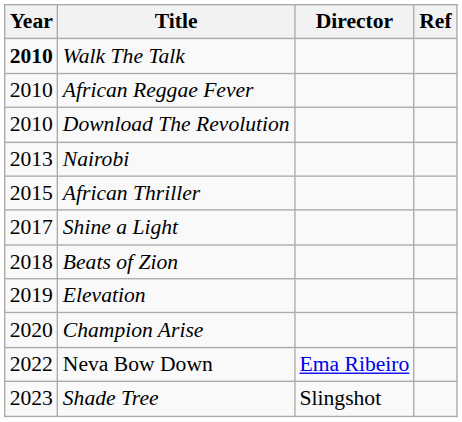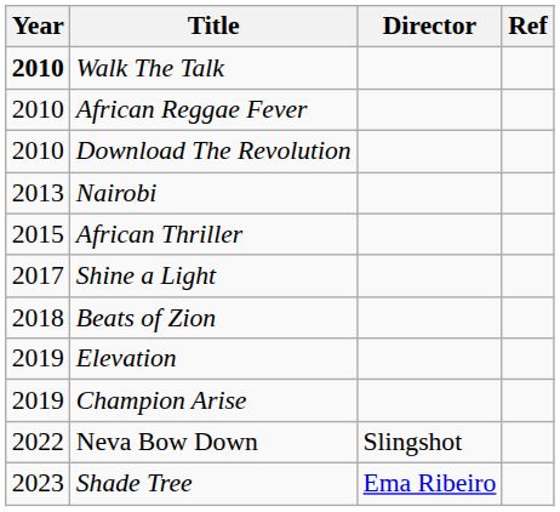 <table class="wikitable">
 <tr>
 <th>Year</th>
 <th>Title</th>
 <th>Director</th>
 <th>Ref</th>
 </tr>
 <tr>
 <td><strong>2010</strong></td>
 <td><em>Walk The Talk</em></td>
 <td></td>
 <td></td>
 </tr>
 <tr>
 <td>2010</td>
 <td><em>African Reggae Fever</em></td>
 <td></td>
 <td></td>
 </tr>
 <tr>
 <td>2010</td>
 <td><em>Download The Revolution</em></td>
 <td></td>
 <td></td>
 </tr>
 <tr>
 <td>2013</td>
 <td><em>Nairobi</em></td>
 <td></td>
 <td></td>
 </tr>
 <tr>
 <td>2015</td>
 <td><em>African Thriller</em></td>
 <td></td>
 <td></td>
 </tr>
 <tr>
 <td>2017</td>
 <td><em>Shine a Light</em></td>
 <td></td>
 <td></td>
 </tr>
 <tr>
 <td>2018</td>
 <td><em>Beats of Zion</em></td>
 <td></td>
 <td></td>
 </tr>
 <tr>
 <td>2019</td>
 <td><em>Elevation</em></td>
 <td></td>
 <td></td>
 </tr>
 <tr>
-<td>2020</td>
+<td>2019</td>
 <td><em>Champion Arise</em></td>
 <td></td>
 <td></td>
 </tr>
 <tr>
 <td>2022</td>
 <td>Neva Bow Down</td>
-<td><a href='#'>Ema Ribeiro</a></td>
+<td>Slingshot</td>
 <td></td>
 </tr>
 <tr>
 <td>2023</td>
 <td><em>Shade Tree</em></td>
-<td>Slingshot</td>
+<td><a href='#'>Ema Ribeiro</a></td>
 <td></td>
 </tr>
 </table>
